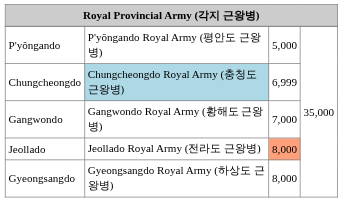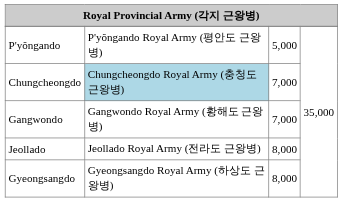 <table class="toccolours" border="1" cellpadding="4" style="float: right; margin: 0 0 1em 1em; width: 30em; border-collapse: collapse; font-size: 95%; clear: right;">
 <tr>
 <th colspan="5" align="center" bgcolor="#CCCCCC">Royal Provincial Army (각지 근왕병)</th>
 </tr>
 <tr>
 </tr>
 <tr>
 <td rowspan="1">P'yŏngando</td>
 <td>P'yŏngando Royal Army (평안도 근왕병)</td>
 <td>5,000</td>
 <td rowspan=5>35,000</td>
 </tr>
 <tr>
 <td rowspan=1>Chungcheongdo</td>
 <td style="background: lightblue;">Chungcheongdo Royal Army (충청도 근왕병)</td>
-<td>6,999</td>
+<td>7,000</td>
 </tr>
 <tr>
 <td rowspan=1>Gangwondo</td>
 <td>Gangwondo Royal Army (황해도 근왕병)</td>
 <td>7,000</td>
 </tr>
 <tr>
 <td rowspan=1>Jeollado</td>
 <td>Jeollado Royal Army (전라도 근왕병)</td>
-<td style="background: lightsalmon;">8,000</td>
+<td>8,000</td>
 </tr>
 <tr>
 <td rowspan=1>Gyeongsangdo</td>
 <td>Gyeongsangdo Royal Army (하상도 근왕병)</td>
 <td>8,000</td>
 </tr>
 </table>
